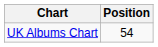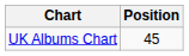 <table class="wikitable">
 <tr>
 <th>Chart</th>
 <th>Position</th>
 </tr>
 <tr>
 <td><a href='#'>UK Albums Chart</a></td>
-<td style="text-align:center;">54</td>
+<td style="text-align:center;">45</td>
 </tr>
 </table>
